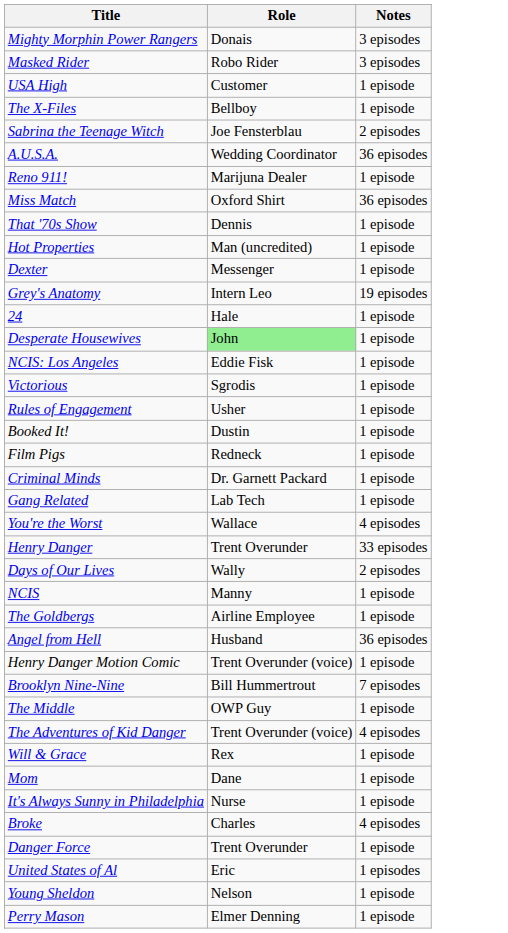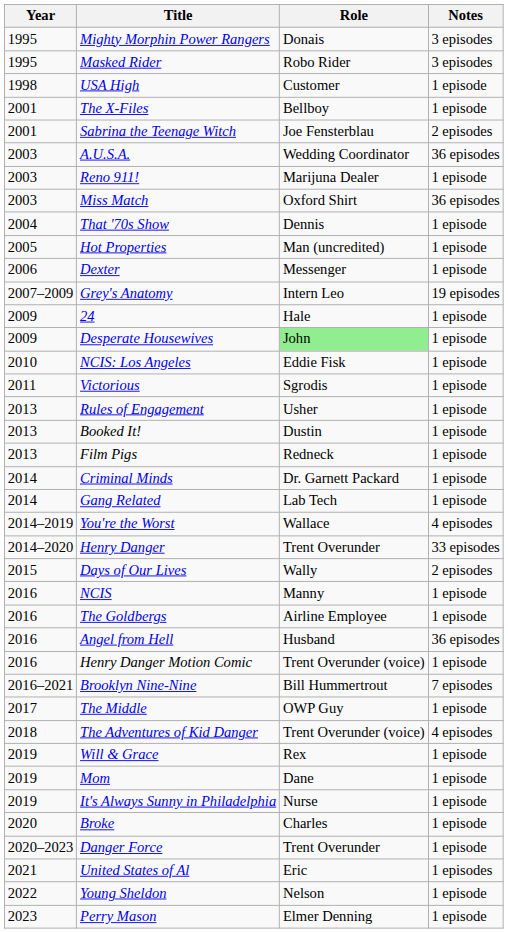 <table class="wikitable sortable">
 <tr>
+<th>Year</th>
 <th>Title</th>
 <th>Role</th>
 <th>Notes</th>
 </tr>
 <tr>
+<td>1995</td>
 <td><em><a href='#'>Mighty Morphin Power Rangers</a></em></td>
 <td>Donais</td>
 <td>3 episodes</td>
 </tr>
 <tr>
+<td>1995</td>
 <td><em><a href='#'>Masked Rider</a></em></td>
 <td>Robo Rider</td>
 <td>3 episodes</td>
 </tr>
 <tr>
+<td>1998</td>
 <td><em><a href='#'>USA High</a></em></td>
 <td>Customer</td>
 <td>1 episode</td>
 </tr>
 <tr>
+<td>2001</td>
 <td><em><a href='#'>The X-Files</a></em></td>
 <td>Bellboy</td>
 <td>1 episode</td>
 </tr>
 <tr>
+<td>2001</td>
 <td><em><a href='#'>Sabrina the Teenage Witch</a></em></td>
 <td>Joe Fensterblau</td>
 <td>2 episodes</td>
 </tr>
 <tr>
+<td>2003</td>
 <td><em><a href='#'>A.U.S.A.</a></em></td>
 <td>Wedding Coordinator</td>
 <td>36 episodes</td>
 </tr>
 <tr>
+<td>2003</td>
 <td><em><a href='#'>Reno 911!</a></em></td>
 <td>Marijuna Dealer</td>
 <td>1 episode</td>
 </tr>
 <tr>
+<td>2003</td>
 <td><em><a href='#'>Miss Match</a></em></td>
 <td>Oxford Shirt</td>
 <td>36 episodes</td>
 </tr>
 <tr>
+<td>2004</td>
 <td><em><a href='#'>That '70s Show</a></em></td>
 <td>Dennis</td>
 <td>1 episode</td>
 </tr>
 <tr>
+<td>2005</td>
 <td><em><a href='#'>Hot Properties</a></em></td>
 <td>Man (uncredited)</td>
 <td>1 episode</td>
 </tr>
 <tr>
+<td>2006</td>
 <td><em><a href='#'>Dexter</a></em></td>
 <td>Messenger</td>
 <td>1 episode</td>
 </tr>
 <tr>
+<td>2007–2009</td>
 <td><em><a href='#'>Grey's Anatomy</a></em></td>
 <td>Intern Leo</td>
 <td>19 episodes</td>
 </tr>
 <tr>
+<td>2009</td>
 <td><em><a href='#'>24</a></em></td>
 <td>Hale</td>
 <td>1 episode</td>
 </tr>
 <tr>
+<td>2009</td>
 <td><em><a href='#'>Desperate Housewives</a></em></td>
 <td style="background: lightgreen;">John</td>
 <td>1 episode</td>
 </tr>
 <tr>
+<td>2010</td>
 <td><em><a href='#'>NCIS: Los Angeles</a></em></td>
 <td>Eddie Fisk</td>
 <td>1 episode</td>
 </tr>
 <tr>
+<td>2011</td>
 <td><em><a href='#'>Victorious</a></em></td>
 <td>Sgrodis</td>
 <td>1 episode</td>
 </tr>
 <tr>
+<td>2013</td>
 <td><em><a href='#'>Rules of Engagement</a></em></td>
 <td>Usher</td>
 <td>1 episode</td>
 </tr>
 <tr>
+<td>2013</td>
 <td><em>Booked It!</em></td>
 <td>Dustin</td>
 <td>1 episode</td>
 </tr>
 <tr>
+<td>2013</td>
 <td><em>Film Pigs</em></td>
 <td>Redneck</td>
 <td>1 episode</td>
 </tr>
 <tr>
+<td>2014</td>
 <td><em><a href='#'>Criminal Minds</a></em></td>
 <td>Dr. Garnett Packard</td>
 <td>1 episode</td>
 </tr>
 <tr>
+<td>2014</td>
 <td><em><a href='#'>Gang Related</a></em></td>
 <td>Lab Tech</td>
 <td>1 episode</td>
 </tr>
 <tr>
+<td>2014–2019</td>
 <td><em><a href='#'>You're the Worst</a></em></td>
 <td>Wallace</td>
 <td>4 episodes</td>
 </tr>
 <tr>
+<td>2014–2020</td>
 <td><em><a href='#'>Henry Danger</a></em></td>
 <td>Trent Overunder</td>
 <td>33 episodes</td>
 </tr>
 <tr>
+<td>2015</td>
 <td><em><a href='#'>Days of Our Lives</a></em></td>
 <td>Wally</td>
 <td>2 episodes</td>
 </tr>
 <tr>
+<td>2016</td>
 <td><em><a href='#'>NCIS</a></em></td>
 <td>Manny</td>
 <td>1 episode</td>
 </tr>
 <tr>
+<td>2016</td>
 <td><em><a href='#'>The Goldbergs</a></em></td>
 <td>Airline Employee</td>
 <td>1 episode</td>
 </tr>
 <tr>
+<td>2016</td>
 <td><em><a href='#'>Angel from Hell</a></em></td>
 <td>Husband</td>
 <td>36 episodes</td>
 </tr>
 <tr>
+<td>2016</td>
 <td><em>Henry Danger Motion Comic</em></td>
 <td>Trent Overunder (voice)</td>
 <td>1 episode</td>
 </tr>
 <tr>
+<td>2016–2021</td>
 <td><em><a href='#'>Brooklyn Nine-Nine</a></em></td>
 <td>Bill Hummertrout</td>
 <td>7 episodes</td>
 </tr>
 <tr>
+<td>2017</td>
 <td><em><a href='#'>The Middle</a></em></td>
 <td>OWP Guy</td>
 <td>1 episode</td>
 </tr>
 <tr>
+<td>2018</td>
 <td><em><a href='#'>The Adventures of Kid Danger</a></em></td>
 <td>Trent Overunder (voice)</td>
 <td>4 episodes</td>
 </tr>
 <tr>
+<td>2019</td>
 <td><em><a href='#'>Will & Grace</a></em></td>
 <td>Rex</td>
 <td>1 episode</td>
 </tr>
 <tr>
+<td>2019</td>
 <td><em><a href='#'>Mom</a></em></td>
 <td>Dane</td>
 <td>1 episode</td>
 </tr>
 <tr>
+<td>2019</td>
 <td><em><a href='#'>It's Always Sunny in Philadelphia</a></em></td>
 <td>Nurse</td>
 <td>1 episode</td>
 </tr>
 <tr>
+<td>2020</td>
 <td><em><a href='#'>Broke</a></em></td>
 <td>Charles</td>
-<td>4 episodes</td>
+<td>1 episode</td>
 </tr>
 <tr>
+<td>2020–2023</td>
 <td><em><a href='#'>Danger Force</a></em></td>
 <td>Trent Overunder</td>
 <td>1 episode</td>
 </tr>
 <tr>
+<td>2021</td>
 <td><em><a href='#'>United States of Al</a></em></td>
 <td>Eric</td>
 <td>1 episodes</td>
 </tr>
 <tr>
+<td>2022</td>
 <td><em><a href='#'>Young Sheldon</a></em></td>
 <td>Nelson</td>
 <td>1 episode</td>
 </tr>
 <tr>
+<td>2023</td>
 <td><em><a href='#'>Perry Mason</a></em></td>
 <td>Elmer Denning</td>
 <td>1 episode</td>
 </tr>
 </table>
